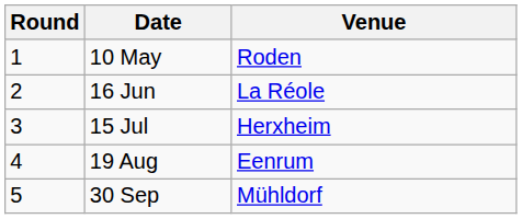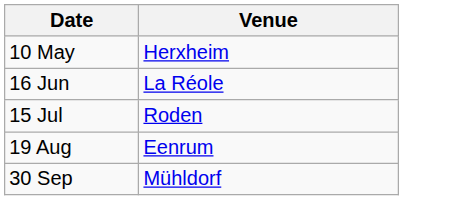 <table class="wikitable" style="font-size: 100%">
 <tr>
-<th width=30>Round</th>
 <th width=100>Date</th>
 <th width=200>Venue</th>
 </tr>
 <tr>
-<td>1</td>
 <td>10 May</td>
-<td> <a href='#'>Roden</a></td>
+<td> <a href='#'>Herxheim</a></td>
 </tr>
 <tr>
-<td>2</td>
 <td>16 Jun</td>
 <td> <a href='#'>La Réole</a></td>
 </tr>
 <tr>
-<td>3</td>
 <td>15 Jul</td>
-<td> <a href='#'>Herxheim</a></td>
+<td> <a href='#'>Roden</a></td>
 </tr>
 <tr>
-<td>4</td>
 <td>19 Aug</td>
 <td> <a href='#'>Eenrum</a></td>
 </tr>
 <tr>
-<td>5</td>
 <td>30 Sep</td>
 <td> <a href='#'>Mühldorf</a></td>
 </tr>
 </table>
